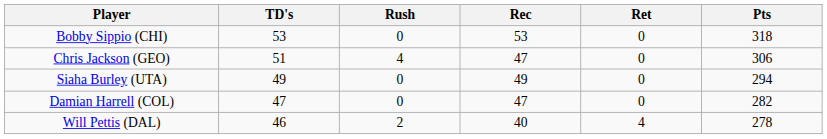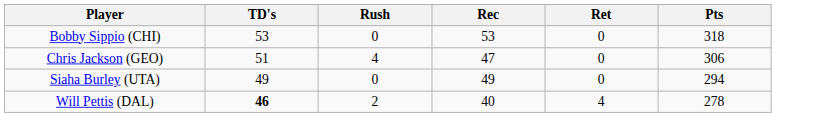 <table class="wikitable sortable">
 <tr>
 <th bgcolor="#DDDDFF" width="16%">Player</th>
 <th bgcolor="#DDDDFF" width="9%">TD's</th>
 <th bgcolor="#DDDDFF" width="9%">Rush</th>
 <th bgcolor="#DDDDFF" width="9%">Rec</th>
 <th bgcolor="#DDDDFF" width="9%">Ret</th>
 <th bgcolor="#DDDDFF" width="9%">Pts</th>
 </tr>
 <tr align="center">
 <td><a href='#'>Bobby Sippio</a> (CHI)</td>
 <td>53</td>
 <td>0</td>
 <td>53</td>
 <td>0</td>
 <td>318</td>
 </tr>
 <tr align="center">
 <td><a href='#'>Chris Jackson</a> (GEO)</td>
 <td>51</td>
 <td>4</td>
 <td>47</td>
 <td>0</td>
 <td>306</td>
 </tr>
 <tr align="center">
 <td><a href='#'>Siaha Burley</a> (UTA)</td>
 <td>49</td>
 <td>0</td>
 <td>49</td>
 <td>0</td>
 <td>294</td>
 </tr>
 <tr align="center">
-<td><a href='#'>Damian Harrell</a> (COL)</td>
-<td>47</td>
-<td>0</td>
-<td>47</td>
-<td>0</td>
-<td>282</td>
-</tr>
-<tr align="center">
 <td><a href='#'>Will Pettis</a> (DAL)</td>
-<td>46</td>
+<td><strong>46</strong></td>
 <td>2</td>
 <td>40</td>
 <td>4</td>
 <td>278</td>
 </tr>
 </table>
